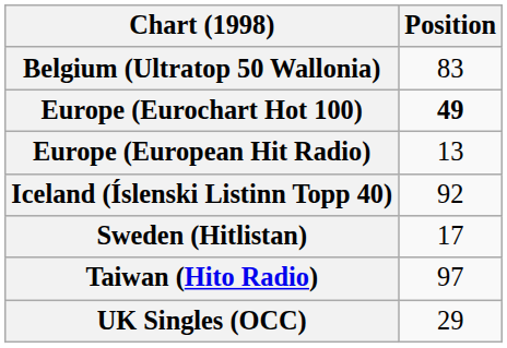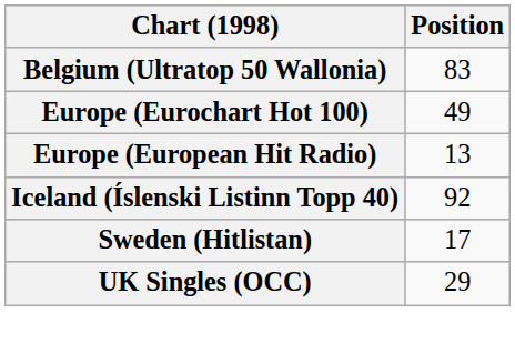 <table class="wikitable sortable plainrowheaders" style="text-align:center">
 <tr>
 <th>Chart (1998)</th>
 <th>Position</th>
 </tr>
 <tr>
 <th scope="row">Belgium (Ultratop 50 Wallonia)</th>
 <td>83</td>
 </tr>
 <tr>
 <th scope="row">Europe (Eurochart Hot 100)</th>
-<td><strong>49</strong></td>
+<td>49</td>
 </tr>
 <tr>
 <th scope="row">Europe (European Hit Radio)</th>
 <td>13</td>
 </tr>
 <tr>
 <th scope="row">Iceland (Íslenski Listinn Topp 40)</th>
 <td>92</td>
 </tr>
 <tr>
 <th scope="row">Sweden (Hitlistan)</th>
 <td>17</td>
 </tr>
 <tr>
-<th scope="row">Taiwan (<a href='#'>Hito Radio</a>)</th>
-<td style="text-align:center;">97</td>
-</tr>
-<tr>
 <th scope="row">UK Singles (OCC)</th>
 <td>29</td>
 </tr>
 </table>
